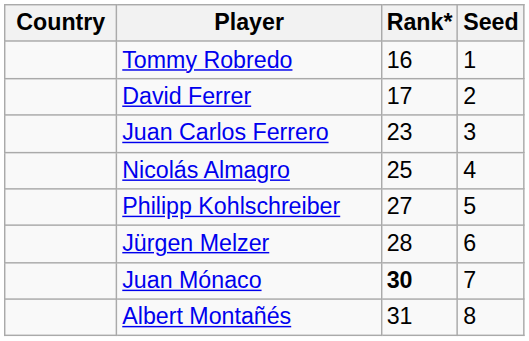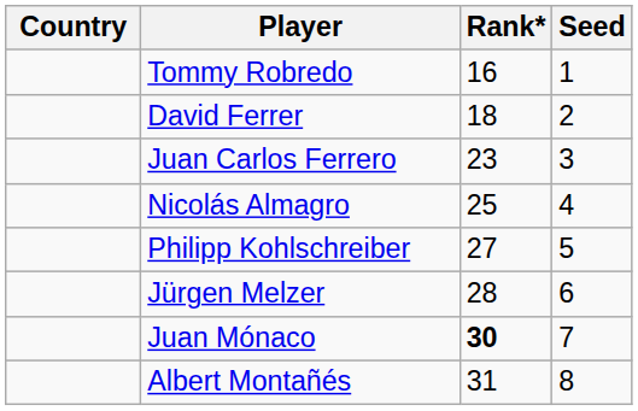 <table class="sortable wikitable">
 <tr>
 <th width="70">Country</th>
 <th width="175">Player</th>
 <th>Rank*</th>
 <th>Seed</th>
 </tr>
 <tr>
 <td></td>
 <td><a href='#'>Tommy Robredo</a></td>
 <td>16</td>
 <td>1</td>
 </tr>
 <tr>
 <td></td>
 <td><a href='#'>David Ferrer</a></td>
-<td>17</td>
+<td>18</td>
 <td>2</td>
 </tr>
 <tr>
 <td></td>
 <td><a href='#'>Juan Carlos Ferrero</a></td>
 <td>23</td>
 <td>3</td>
 </tr>
 <tr>
 <td></td>
 <td><a href='#'>Nicolás Almagro</a></td>
 <td>25</td>
 <td>4</td>
 </tr>
 <tr>
 <td></td>
 <td><a href='#'>Philipp Kohlschreiber</a></td>
 <td>27</td>
 <td>5</td>
 </tr>
 <tr>
 <td></td>
 <td><a href='#'>Jürgen Melzer</a></td>
 <td>28</td>
 <td>6</td>
 </tr>
 <tr>
 <td></td>
 <td><a href='#'>Juan Mónaco</a></td>
 <td><strong>30</strong></td>
 <td>7</td>
 </tr>
 <tr>
 <td></td>
 <td><a href='#'>Albert Montañés</a></td>
 <td>31</td>
 <td>8</td>
 </tr>
 </table>
